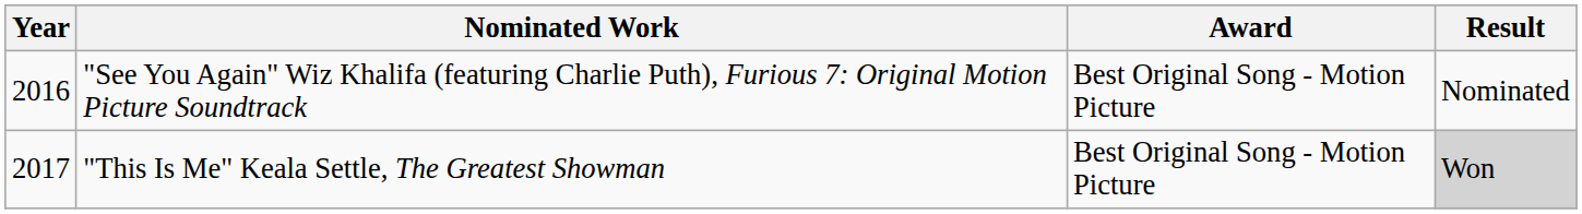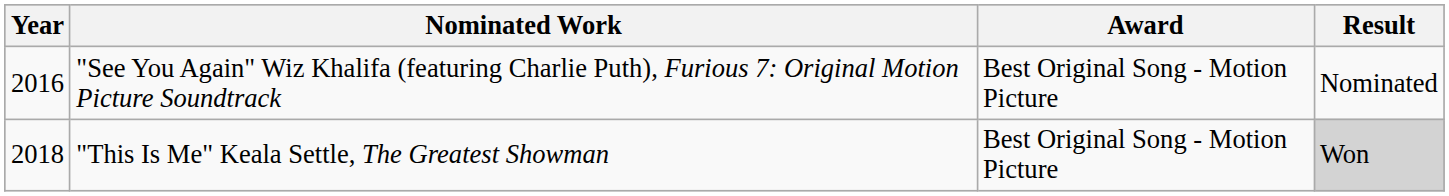 <table class="wikitable">
 <tr>
 <th>Year</th>
 <th>Nominated Work</th>
 <th>Award</th>
 <th>Result</th>
 </tr>
 <tr>
 <td>2016</td>
 <td>"See You Again" Wiz Khalifa (featuring Charlie Puth), <em>Furious 7: Original Motion Picture Soundtrack</em></td>
 <td>Best Original Song - Motion Picture</td>
 <td>Nominated</td>
 </tr>
 <tr>
-<td>2017</td>
+<td>2018</td>
 <td>"This Is Me" Keala Settle, <em>The Greatest Showman</em></td>
 <td>Best Original Song - Motion Picture</td>
 <td style="background: lightgrey;">Won</td>
 </tr>
 </table>
